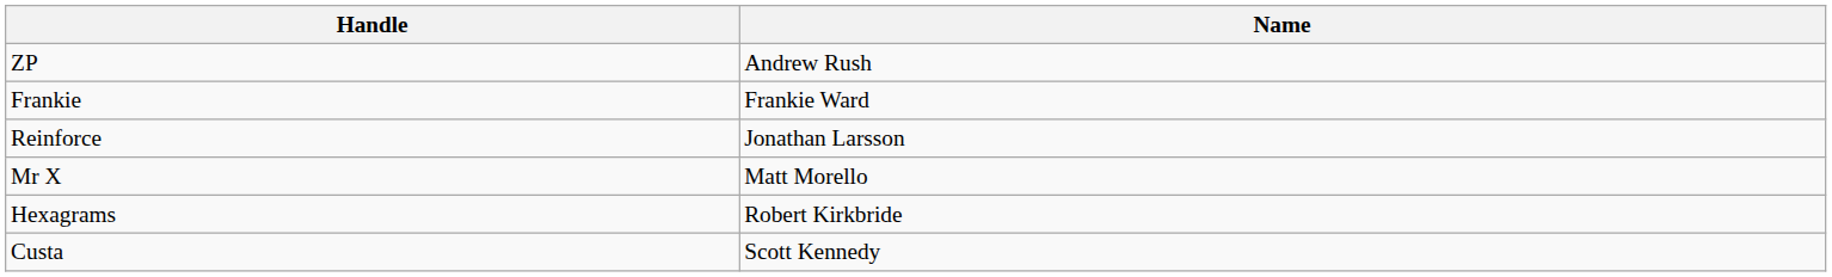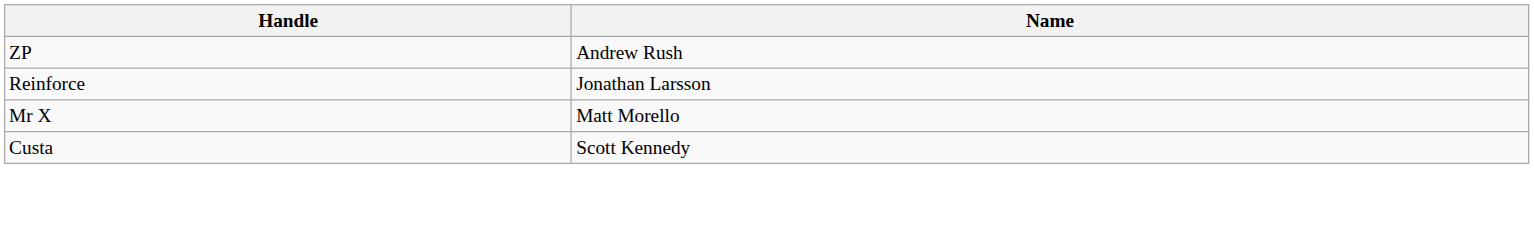 <table class="wikitable" style="width:95%; font-size:95%">
 <tr>
 <th scope="col">Handle</th>
 <th scope="col">Name</th>
 </tr>
 <tr>
 <td>ZP</td>
 <td>Andrew Rush</td>
 </tr>
 <tr>
-<td>Frankie</td>
-<td>Frankie Ward</td>
-</tr>
-<tr>
 <td>Reinforce</td>
 <td>Jonathan Larsson</td>
 </tr>
 <tr>
 <td>Mr X</td>
 <td>Matt Morello</td>
 </tr>
 <tr>
-<td>Hexagrams</td>
-<td>Robert Kirkbride</td>
-</tr>
-<tr>
 <td>Custa</td>
 <td>Scott Kennedy</td>
 </tr>
 </table>
